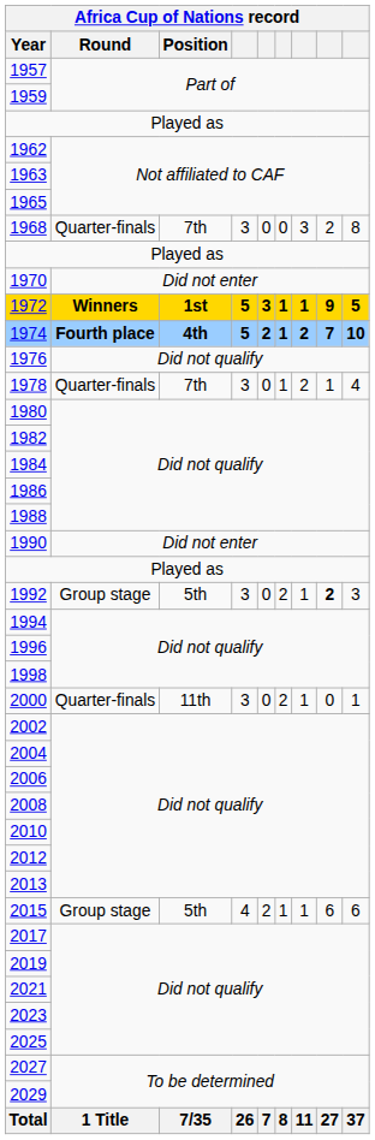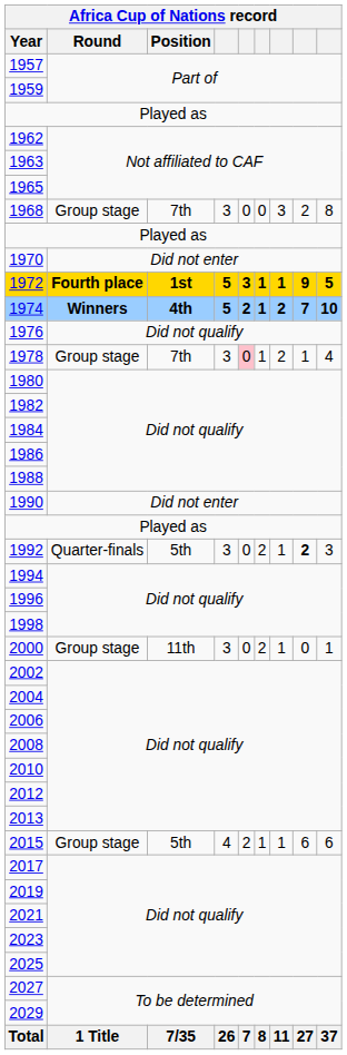 <table class="wikitable" style="text-align: center;">
 <tr>
 <th colspan=9><a href='#'>Africa Cup of Nations</a> record</th>
 </tr>
 <tr>
 <th>Year</th>
 <th>Round</th>
 <th>Position</th>
 <th></th>
 <th></th>
 <th></th>
 <th></th>
 <th></th>
 <th></th>
 </tr>
 <tr>
 <td> <a href='#'>1957</a></td>
 <td colspan=8 rowspan=2><em>Part of </em></td>
 </tr>
 <tr>
 <td> <a href='#'>1959</a></td>
 </tr>
 <tr>
 <td colspan=9>Played as <strong></strong></td>
 </tr>
 <tr>
 <td> <a href='#'>1962</a></td>
 <td rowspan=3 colspan=8><em>Not affiliated to CAF</em></td>
 </tr>
 <tr>
 <td> <a href='#'>1963</a></td>
 </tr>
 <tr>
 <td> <a href='#'>1965</a></td>
 </tr>
 <tr>
 <td> <a href='#'>1968</a></td>
-<td>Quarter-finals</td>
+<td>Group stage</td>
 <td>7th</td>
 <td>3</td>
 <td>0</td>
 <td>0</td>
 <td>3</td>
 <td>2</td>
 <td>8</td>
 </tr>
 <tr>
 <td colspan=9>Played as <strong></strong></td>
 </tr>
 <tr>
 <td> <a href='#'>1970</a></td>
 <td colspan=8><em>Did not enter</em></td>
 </tr>
 <tr style="background:gold;">
 <td> <a href='#'>1972</a></td>
-<td><strong>Winners</strong></td>
+<td><strong>Fourth place</strong></td>
 <td><strong>1st</strong></td>
 <td><strong>5</strong></td>
 <td><strong>3</strong></td>
 <td><strong>1</strong></td>
 <td><strong>1</strong></td>
 <td><strong>9</strong></td>
 <td><strong>5</strong></td>
 </tr>
 <tr style="background:#9ACDFF;">
 <td> <a href='#'>1974</a></td>
-<td><strong>Fourth place</strong></td>
+<td><strong>Winners</strong></td>
 <td><strong>4th</strong></td>
 <td><strong>5</strong></td>
 <td><strong>2</strong></td>
 <td><strong>1</strong></td>
 <td><strong>2</strong></td>
 <td><strong>7</strong></td>
 <td><strong>10</strong></td>
 </tr>
 <tr>
 <td> <a href='#'>1976</a></td>
 <td colspan=8><em>Did not qualify</em></td>
 </tr>
 <tr>
 <td> <a href='#'>1978</a></td>
-<td>Quarter-finals</td>
+<td>Group stage</td>
 <td>7th</td>
 <td>3</td>
-<td>0</td>
+<td style="background: pink;">0</td>
 <td>1</td>
 <td>2</td>
 <td>1</td>
 <td>4</td>
 </tr>
 <tr>
 <td> <a href='#'>1980</a></td>
 <td colspan=8 rowspan=5><em>Did not qualify</em></td>
 </tr>
 <tr>
 <td> <a href='#'>1982</a></td>
 </tr>
 <tr>
 <td> <a href='#'>1984</a></td>
 </tr>
 <tr>
 <td> <a href='#'>1986</a></td>
 </tr>
 <tr>
 <td> <a href='#'>1988</a></td>
 </tr>
 <tr>
 <td> <a href='#'>1990</a></td>
 <td colspan=8><em>Did not enter</em></td>
 </tr>
 <tr>
 <td colspan=9>Played as <strong></strong></td>
 </tr>
 <tr>
 <td> <a href='#'>1992</a></td>
-<td>Group stage</td>
+<td>Quarter-finals</td>
 <td>5th</td>
 <td>3</td>
 <td>0</td>
 <td>2</td>
 <td>1</td>
 <td><strong>2</strong></td>
 <td>3</td>
 </tr>
 <tr>
 <td> <a href='#'>1994</a></td>
 <td colspan=8 rowspan=3><em>Did not qualify</em></td>
 </tr>
 <tr>
 <td> <a href='#'>1996</a></td>
 </tr>
 <tr>
 <td> <a href='#'>1998</a></td>
 </tr>
 <tr>
 <td>  <a href='#'>2000</a></td>
-<td>Quarter-finals</td>
+<td>Group stage</td>
 <td>11th</td>
 <td>3</td>
 <td>0</td>
 <td>2</td>
 <td>1</td>
 <td>0</td>
 <td>1</td>
 </tr>
 <tr>
 <td> <a href='#'>2002</a></td>
 <td colspan=8 rowspan=7><em>Did not qualify</em></td>
 </tr>
 <tr>
 <td> <a href='#'>2004</a></td>
 </tr>
 <tr>
 <td> <a href='#'>2006</a></td>
 </tr>
 <tr>
 <td> <a href='#'>2008</a></td>
 </tr>
 <tr>
 <td> <a href='#'>2010</a></td>
 </tr>
 <tr>
 <td>  <a href='#'>2012</a></td>
 </tr>
 <tr>
 <td> <a href='#'>2013</a></td>
 </tr>
 <tr>
 <td> <a href='#'>2015</a></td>
 <td>Group stage</td>
 <td>5th</td>
 <td>4</td>
 <td>2</td>
 <td>1</td>
 <td>1</td>
 <td>6</td>
 <td>6</td>
 </tr>
 <tr>
 <td> <a href='#'>2017</a></td>
 <td colspan=8 rowspan=5><em>Did not qualify</em></td>
 </tr>
 <tr>
 <td> <a href='#'>2019</a></td>
 </tr>
 <tr>
 <td> <a href='#'>2021</a></td>
 </tr>
 <tr>
 <td> <a href='#'>2023</a></td>
 </tr>
 <tr>
 <td> <a href='#'>2025</a></td>
 </tr>
 <tr>
 <td>   <a href='#'>2027</a></td>
 <td colspan="8" rowspan="2"><em>To be determined</em></td>
 </tr>
 <tr>
 <td> <a href='#'>2029</a></td>
 </tr>
 <tr>
 <th>Total</th>
 <th>1 Title</th>
 <th>7/35</th>
 <th>26</th>
 <th>7</th>
 <th>8</th>
 <th>11</th>
 <th>27</th>
 <th>37</th>
 </tr>
 </table>
